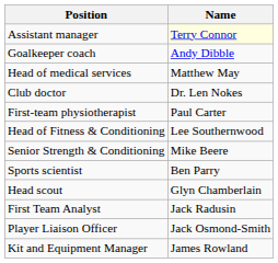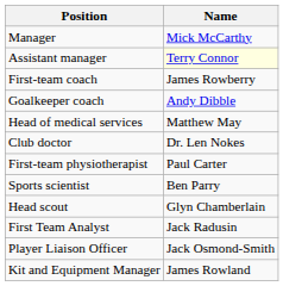 <table class="wikitable" style="text-align: left">
 <tr>
 <th>Position</th>
 <th>Name</th>
 </tr>
 <tr>
+<td>Manager</td>
+<td> <a href='#'>Mick McCarthy</a></td>
+</tr>
+<tr>
 <td>Assistant manager</td>
 <td style="background: lightyellow;"> <a href='#'>Terry Connor</a></td>
+</tr>
+<tr>
+<td>First-team coach</td>
+<td> James Rowberry</td>
 </tr>
 <tr>
 <td>Goalkeeper coach</td>
 <td> <a href='#'>Andy Dibble</a></td>
 </tr>
 <tr>
 <td>Head of medical services</td>
 <td> Matthew May</td>
 </tr>
 <tr>
 <td>Club doctor</td>
 <td> Dr. Len Nokes</td>
 </tr>
 <tr>
 <td>First-team physiotherapist</td>
 <td> Paul Carter</td>
-</tr>
-<tr>
-<td>Head of Fitness & Conditioning</td>
-<td> Lee Southernwood</td>
-</tr>
-<tr>
-<td>Senior Strength & Conditioning</td>
-<td> Mike Beere</td>
 </tr>
 <tr>
 <td>Sports scientist</td>
 <td> Ben Parry</td>
 </tr>
 <tr>
 <td>Head scout</td>
 <td> Glyn Chamberlain</td>
 </tr>
 <tr>
 <td>First Team Analyst</td>
 <td> Jack Radusin</td>
 </tr>
 <tr>
 <td>Player Liaison Officer</td>
 <td> Jack Osmond-Smith</td>
 </tr>
 <tr>
 <td>Kit and Equipment Manager</td>
 <td> James Rowland</td>
 </tr>
 </table>
